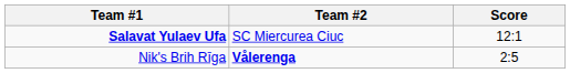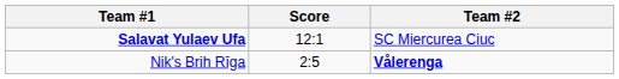 <table class="wikitable" style="text-align: center;">
 <tr>
 <th width=22%>Team #1</th>
+<th width=11%>Score</th>
 <th width=22%>Team #2</th>
-<th width=11%>Score</th>
 </tr>
 <tr>
 <td style="text-align: right;"><strong><a href='#'>Salavat Yulaev Ufa</a></strong> </td>
+<td>12:1</td>
 <td style="text-align: left;"> <a href='#'>SC Miercurea Ciuc</a></td>
-<td>12:1</td>
 </tr>
 <tr>
 <td style="text-align: right;"><a href='#'>Nik's Brih Rīga</a> </td>
+<td>2:5</td>
 <td style="text-align: left;"> <strong><a href='#'>Vålerenga</a></strong></td>
-<td>2:5</td>
 </tr>
 </table>
